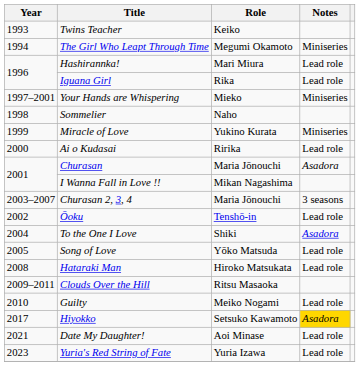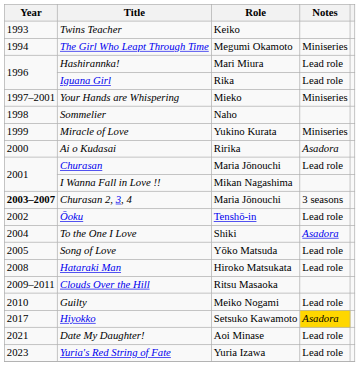 <table class="wikitable sortable">
 <tr>
 <th>Year</th>
 <th>Title</th>
 <th>Role</th>
 <th class="unsortable">Notes</th>
 <th class="unsortable"></th>
 </tr>
 <tr>
 <td>1993</td>
 <td><em>Twins Teacher</em></td>
 <td>Keiko</td>
 <td></td>
 <td></td>
 </tr>
 <tr>
 <td>1994</td>
 <td><em><a href='#'>The Girl Who Leapt Through Time</a></em></td>
 <td>Megumi Okamoto</td>
 <td>Miniseries</td>
 <td></td>
 </tr>
 <tr>
 <td rowspan=2>1996</td>
 <td><em>Hashirannka!</em></td>
 <td>Mari Miura</td>
 <td>Lead role</td>
 <td></td>
 </tr>
 <tr>
 <td><em><a href='#'>Iguana Girl</a></em></td>
 <td>Rika</td>
 <td>Lead role</td>
 <td></td>
 </tr>
 <tr>
 <td>1997–2001</td>
 <td><em>Your Hands are Whispering</em></td>
 <td>Mieko</td>
 <td>Miniseries</td>
 <td></td>
 </tr>
 <tr>
 <td>1998</td>
 <td><em>Sommelier</em></td>
 <td>Naho</td>
 <td></td>
 <td></td>
 </tr>
 <tr>
 <td>1999</td>
 <td><em>Miracle of Love</em></td>
 <td>Yukino Kurata</td>
 <td>Miniseries</td>
 <td></td>
 </tr>
 <tr>
 <td>2000</td>
 <td><em>Ai o Kudasai</em></td>
 <td>Ririka</td>
-<td>Lead role</td>
+<td><em>Asadora</em></td>
 <td></td>
 </tr>
 <tr>
 <td rowspan=2>2001</td>
 <td><em><a href='#'>Churasan</a></em></td>
 <td>Maria Jōnouchi</td>
-<td><em>Asadora</em></td>
+<td>Lead role</td>
 <td></td>
 </tr>
 <tr>
 <td><em>I Wanna Fall in Love !!</em></td>
 <td>Mikan Nagashima</td>
 <td></td>
 <td></td>
 </tr>
 <tr>
-<td>2003–2007</td>
+<td><strong>2003–2007</strong></td>
 <td><em>Churasan 2, <a href='#'>3</a>, 4</em></td>
 <td>Maria Jōnouchi</td>
 <td>3 seasons</td>
 <td></td>
 </tr>
 <tr>
 <td>2002</td>
 <td><em><a href='#'>Ōoku</a></em></td>
 <td><a href='#'>Tenshō-in</a></td>
 <td>Lead role</td>
 <td></td>
 </tr>
 <tr>
 <td>2004</td>
 <td><em>To the One I Love</em></td>
 <td>Shiki</td>
 <td><em><a href='#'>Asadora</a></em></td>
 <td></td>
 </tr>
 <tr>
 <td>2005</td>
 <td><em>Song of Love</em></td>
 <td>Yōko Matsuda</td>
 <td>Lead role</td>
 <td></td>
 </tr>
 <tr>
 <td>2008</td>
 <td><em><a href='#'>Hataraki Man</a></em></td>
 <td>Hiroko Matsukata</td>
 <td>Lead role</td>
 <td></td>
 </tr>
 <tr>
 <td>2009–2011</td>
 <td><em><a href='#'>Clouds Over the Hill</a></em></td>
 <td>Ritsu Masaoka</td>
 <td></td>
 <td></td>
 </tr>
 <tr>
 <td>2010</td>
 <td><em>Guilty</em></td>
 <td>Meiko Nogami</td>
 <td>Lead role</td>
 <td></td>
 </tr>
 <tr>
 <td>2017</td>
 <td><em><a href='#'>Hiyokko</a></em></td>
 <td>Setsuko Kawamoto</td>
 <td style="background: gold;"><em>Asadora</em></td>
 <td></td>
 </tr>
 <tr>
 <td>2021</td>
 <td><em>Date My Daughter!</em></td>
 <td>Aoi Minase</td>
 <td>Lead role</td>
 <td></td>
 </tr>
 <tr>
 <td>2023</td>
 <td><em><a href='#'>Yuria's Red String of Fate</a></em></td>
 <td>Yuria Izawa</td>
 <td>Lead role</td>
 <td></td>
 </tr>
 <tr>
 </tr>
 </table>
